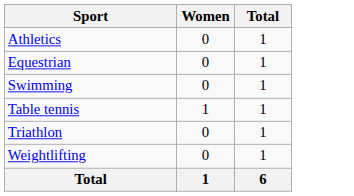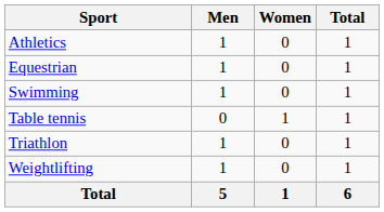 <table class="wikitable sortable" style="text-align:center;">
 <tr>
 <th width=180>Sport</th>
+<th width=55>Men</th>
 <th width=55>Women</th>
 <th width=55>Total</th>
 </tr>
 <tr>
 <td align=left><a href='#'>Athletics</a></td>
+<td>1</td>
 <td>0</td>
 <td>1</td>
 </tr>
 <tr>
 <td align=left><a href='#'>Equestrian</a></td>
+<td>1</td>
 <td>0</td>
 <td>1</td>
 </tr>
 <tr>
 <td align=left><a href='#'>Swimming</a></td>
+<td>1</td>
 <td>0</td>
 <td>1</td>
 </tr>
 <tr>
 <td align=left><a href='#'>Table tennis</a></td>
+<td>0</td>
 <td>1</td>
 <td>1</td>
 </tr>
 <tr>
 <td align=left><a href='#'>Triathlon</a></td>
+<td>1</td>
 <td>0</td>
 <td>1</td>
 </tr>
 <tr>
 <td align=left><a href='#'>Weightlifting</a></td>
+<td>1</td>
 <td>0</td>
 <td>1</td>
 </tr>
 <tr>
 <th>Total</th>
+<th>5</th>
 <th>1</th>
 <th>6</th>
 </tr>
 </table>
